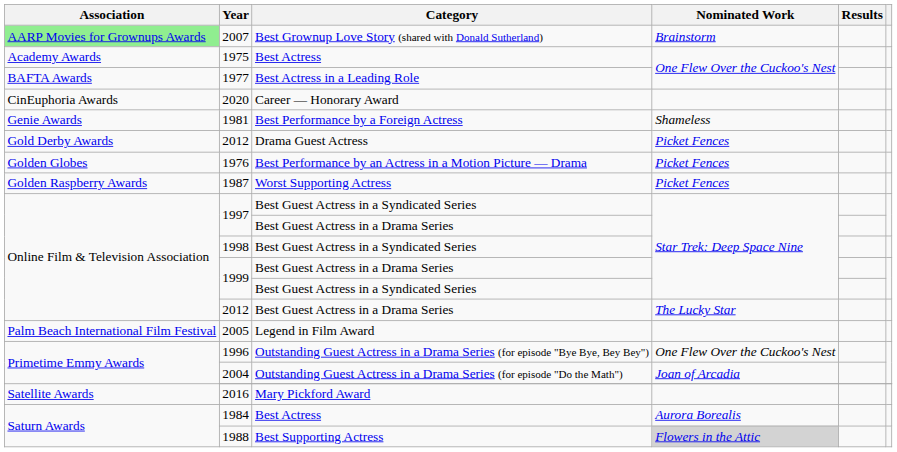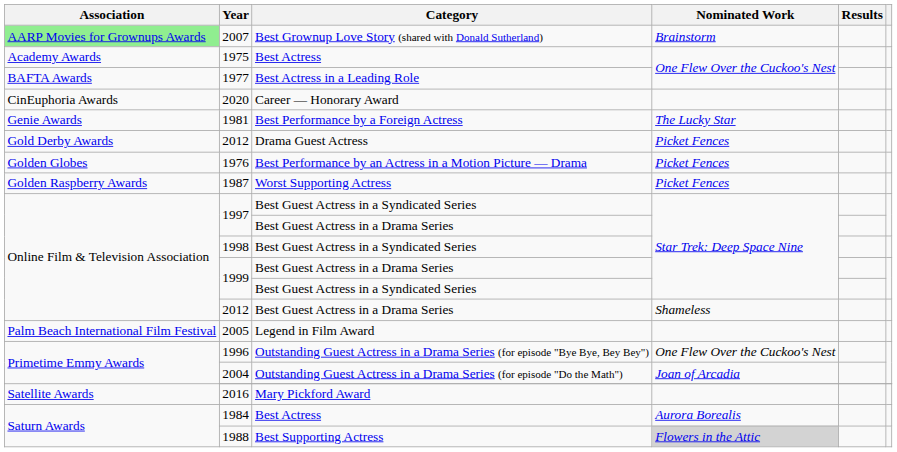 <table class="wikitable">
 <tr>
 <th>Association</th>
 <th>Year</th>
 <th>Category</th>
 <th>Nominated Work</th>
 <th>Results</th>
 <th></th>
 </tr>
 <tr>
 <td style="background: lightgreen;"><a href='#'>AARP Movies for Grownups Awards</a></td>
 <td>2007</td>
 <td><a href='#'>Best Grownup Love Story</a> <small>(shared with <a href='#'>Donald Sutherland</a>)</small></td>
 <td><em><a href='#'>Brainstorm</a></em></td>
 <td></td>
 <td></td>
 </tr>
 <tr>
 <td><a href='#'>Academy Awards</a></td>
 <td>1975</td>
 <td><a href='#'>Best Actress</a></td>
 <td rowspan="2"><em><a href='#'>One Flew Over the Cuckoo's Nest</a></em></td>
 <td></td>
 <td></td>
 </tr>
 <tr>
 <td><a href='#'>BAFTA Awards</a></td>
 <td>1977</td>
 <td><a href='#'>Best Actress in a Leading Role</a></td>
 <td></td>
 <td></td>
 </tr>
 <tr>
 <td>CinEuphoria Awards</td>
 <td>2020</td>
 <td>Career — Honorary Award</td>
 <td></td>
 <td></td>
 <td></td>
 </tr>
 <tr>
 <td><a href='#'>Genie Awards</a></td>
 <td>1981</td>
 <td><a href='#'>Best Performance by a Foreign Actress</a></td>
-<td><em>Shameless</em></td>
+<td><em><a href='#'>The Lucky Star</a></em></td>
 <td></td>
 <td></td>
 </tr>
 <tr>
 <td><a href='#'>Gold Derby Awards</a></td>
 <td>2012</td>
 <td>Drama Guest Actress</td>
 <td><em><a href='#'>Picket Fences</a></em></td>
 <td></td>
 <td></td>
 </tr>
 <tr>
 <td><a href='#'>Golden Globes</a></td>
 <td>1976</td>
 <td><a href='#'>Best Performance by an Actress in a Motion Picture — Drama</a></td>
 <td><em><a href='#'>Picket Fences</a></em></td>
 <td></td>
 <td></td>
 </tr>
 <tr>
 <td><a href='#'>Golden Raspberry Awards</a></td>
 <td>1987</td>
 <td><a href='#'>Worst Supporting Actress</a></td>
 <td><em><a href='#'>Picket Fences</a></em></td>
 <td></td>
 <td><br></td>
 </tr>
 <tr>
 <td rowspan="6">Online Film & Television Association</td>
 <td rowspan="2">1997</td>
 <td>Best Guest Actress in a Syndicated Series</td>
 <td rowspan="5"><em><a href='#'>Star Trek: Deep Space Nine</a></em></td>
 <td></td>
 <td rowspan="2"></td>
 </tr>
 <tr>
 <td>Best Guest Actress in a Drama Series</td>
 <td></td>
 </tr>
 <tr>
 <td>1998</td>
 <td>Best Guest Actress in a Syndicated Series</td>
 <td></td>
 <td></td>
 </tr>
 <tr>
 <td rowspan="2">1999</td>
 <td>Best Guest Actress in a Drama Series</td>
 <td></td>
 <td rowspan="2"></td>
 </tr>
 <tr>
 <td>Best Guest Actress in a Syndicated Series</td>
 <td></td>
 </tr>
 <tr>
 <td>2012</td>
 <td>Best Guest Actress in a Drama Series</td>
-<td><em><a href='#'>The Lucky Star</a></em></td>
+<td><em>Shameless</em></td>
 <td></td>
 <td></td>
 </tr>
 <tr>
 <td><a href='#'>Palm Beach International Film Festival</a></td>
 <td>2005</td>
 <td>Legend in Film Award</td>
 <td></td>
 <td></td>
 <td></td>
 </tr>
 <tr>
 <td rowspan="2"><a href='#'>Primetime Emmy Awards</a></td>
 <td>1996</td>
 <td><a href='#'>Outstanding Guest Actress in a Drama Series</a> <small>(for episode "Bye Bye, Bey Bey")</small></td>
 <td><em>One Flew Over the Cuckoo's Nest</em></td>
 <td></td>
 <td rowspan="2"></td>
 </tr>
 <tr>
 <td>2004</td>
 <td><a href='#'>Outstanding Guest Actress in a Drama Series</a> <small>(for episode "Do the Math")</small></td>
 <td><em><a href='#'>Joan of Arcadia</a></em></td>
 <td></td>
 </tr>
 <tr>
 <td rowspan="2"><a href='#'>Satellite Awards</a><br></td>
 </tr>
 <tr>
 <td>2016</td>
 <td><a href='#'>Mary Pickford Award</a></td>
 <td></td>
 <td></td>
 <td></td>
 </tr>
 <tr>
 <td rowspan="2"><a href='#'>Saturn Awards</a></td>
 <td>1984</td>
 <td><a href='#'>Best Actress</a></td>
 <td><em><a href='#'>Aurora Borealis</a></em></td>
 <td></td>
 <td></td>
 </tr>
 <tr>
 <td>1988</td>
 <td><a href='#'>Best Supporting Actress</a></td>
 <td style="background: lightgrey;"><em><a href='#'>Flowers in the Attic</a></em></td>
 <td></td>
 <td></td>
 </tr>
 </table>
